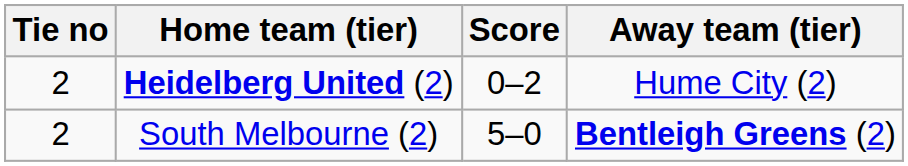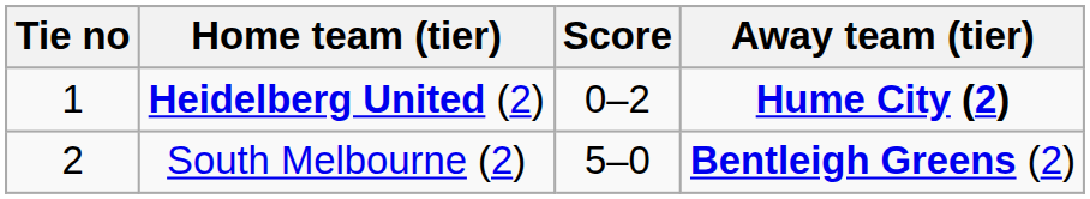 <table class="wikitable" style="text-align:center">
 <tr>
 <th>Tie no</th>
 <th>Home team (tier)</th>
 <th>Score</th>
 <th>Away team (tier)</th>
 </tr>
 <tr>
-<td>2</td>
+<td>1</td>
 <td><strong><a href='#'>Heidelberg United</a></strong> (<a href='#'>2</a>)</td>
 <td>0–2</td>
-<td><a href='#'>Hume City</a> (<a href='#'>2</a>)</td>
+<td><strong><a href='#'>Hume City</a> (<a href='#'>2</a>)</strong></td>
 </tr>
 <tr>
 <td>2</td>
 <td><a href='#'>South Melbourne</a> (<a href='#'>2</a>)</td>
 <td>5–0</td>
 <td><strong><a href='#'>Bentleigh Greens</a></strong> (<a href='#'>2</a>)</td>
 </tr>
 </table>
